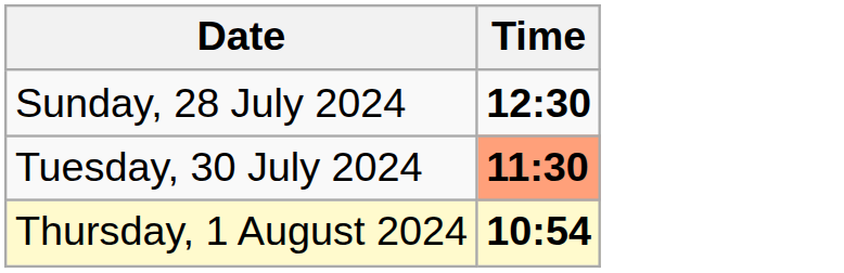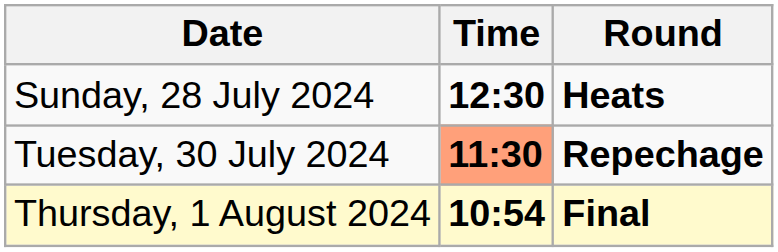 <table class="wikitable">
 <tr>
 <th>Date</th>
 <th>Time</th>
+<th>Round</th>
 </tr>
 <tr>
 <td>Sunday, 28 July 2024</td>
 <td><strong>12:30</strong></td>
+<td><strong>Heats</strong></td>
 </tr>
 <tr>
 <td>Tuesday, 30 July 2024</td>
 <td style="background: lightsalmon;"><strong>11:30</strong></td>
+<td><strong>Repechage</strong></td>
 </tr>
 <tr style=background:lemonchiffon>
 <td>Thursday, 1 August 2024</td>
 <td><strong>10:54</strong></td>
+<td><strong>Final</strong></td>
 </tr>
 </table>
